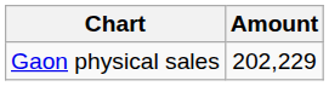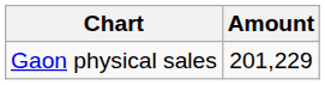 <table class="wikitable">
 <tr>
 <th>Chart</th>
 <th>Amount</th>
 </tr>
 <tr>
 <td><a href='#'>Gaon</a> physical sales</td>
-<td align="center">202,229</td>
+<td align="center">201,229</td>
 </tr>
 </table>
